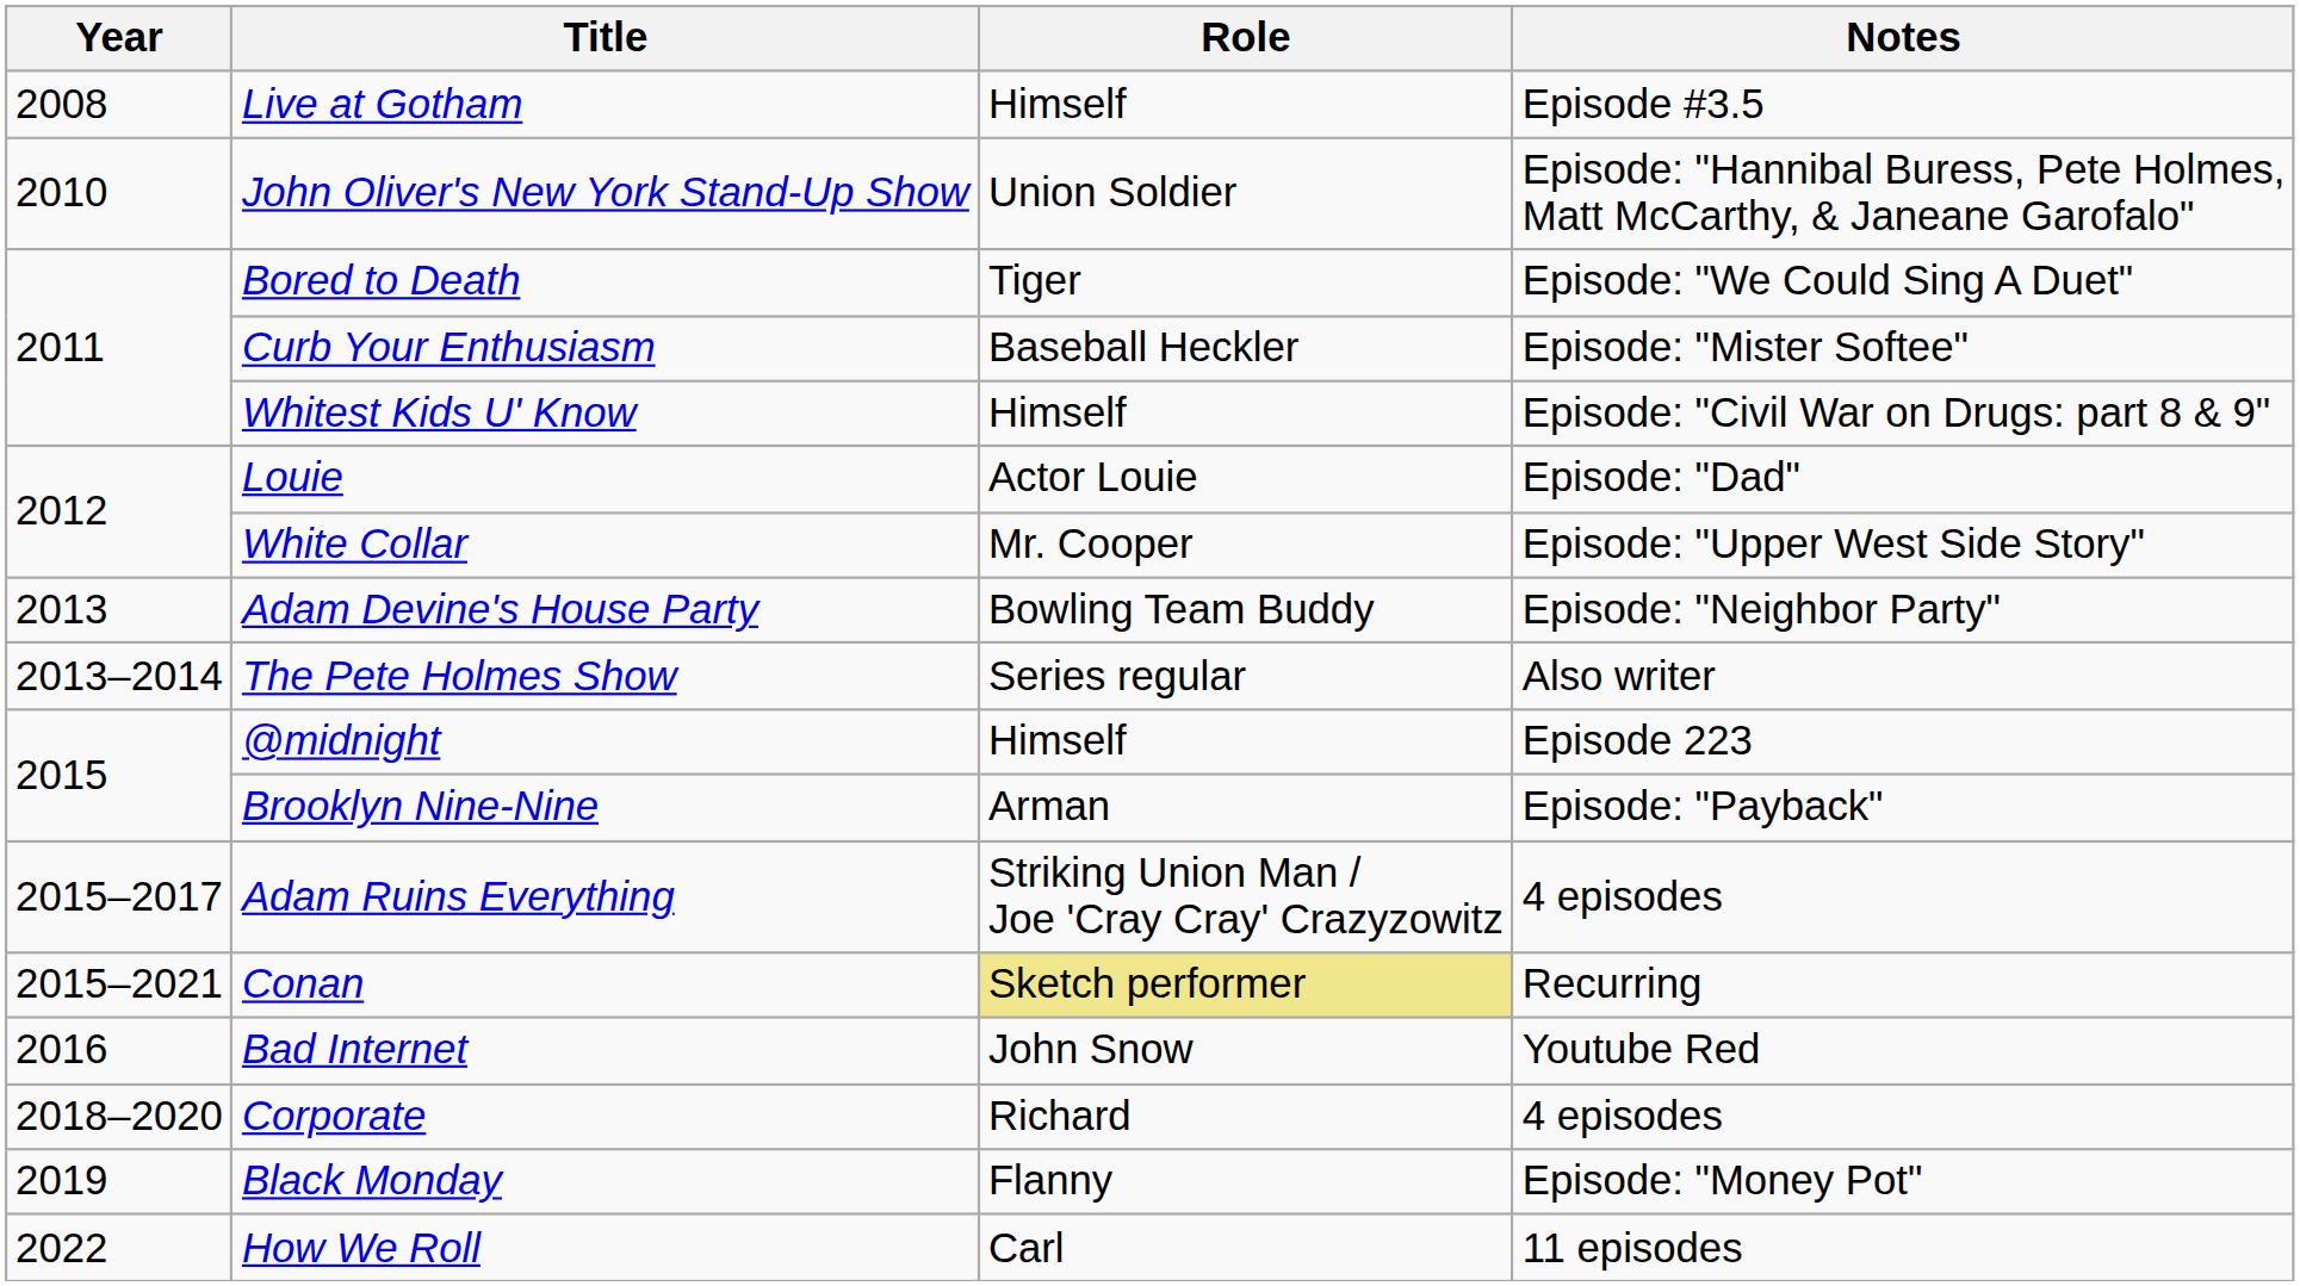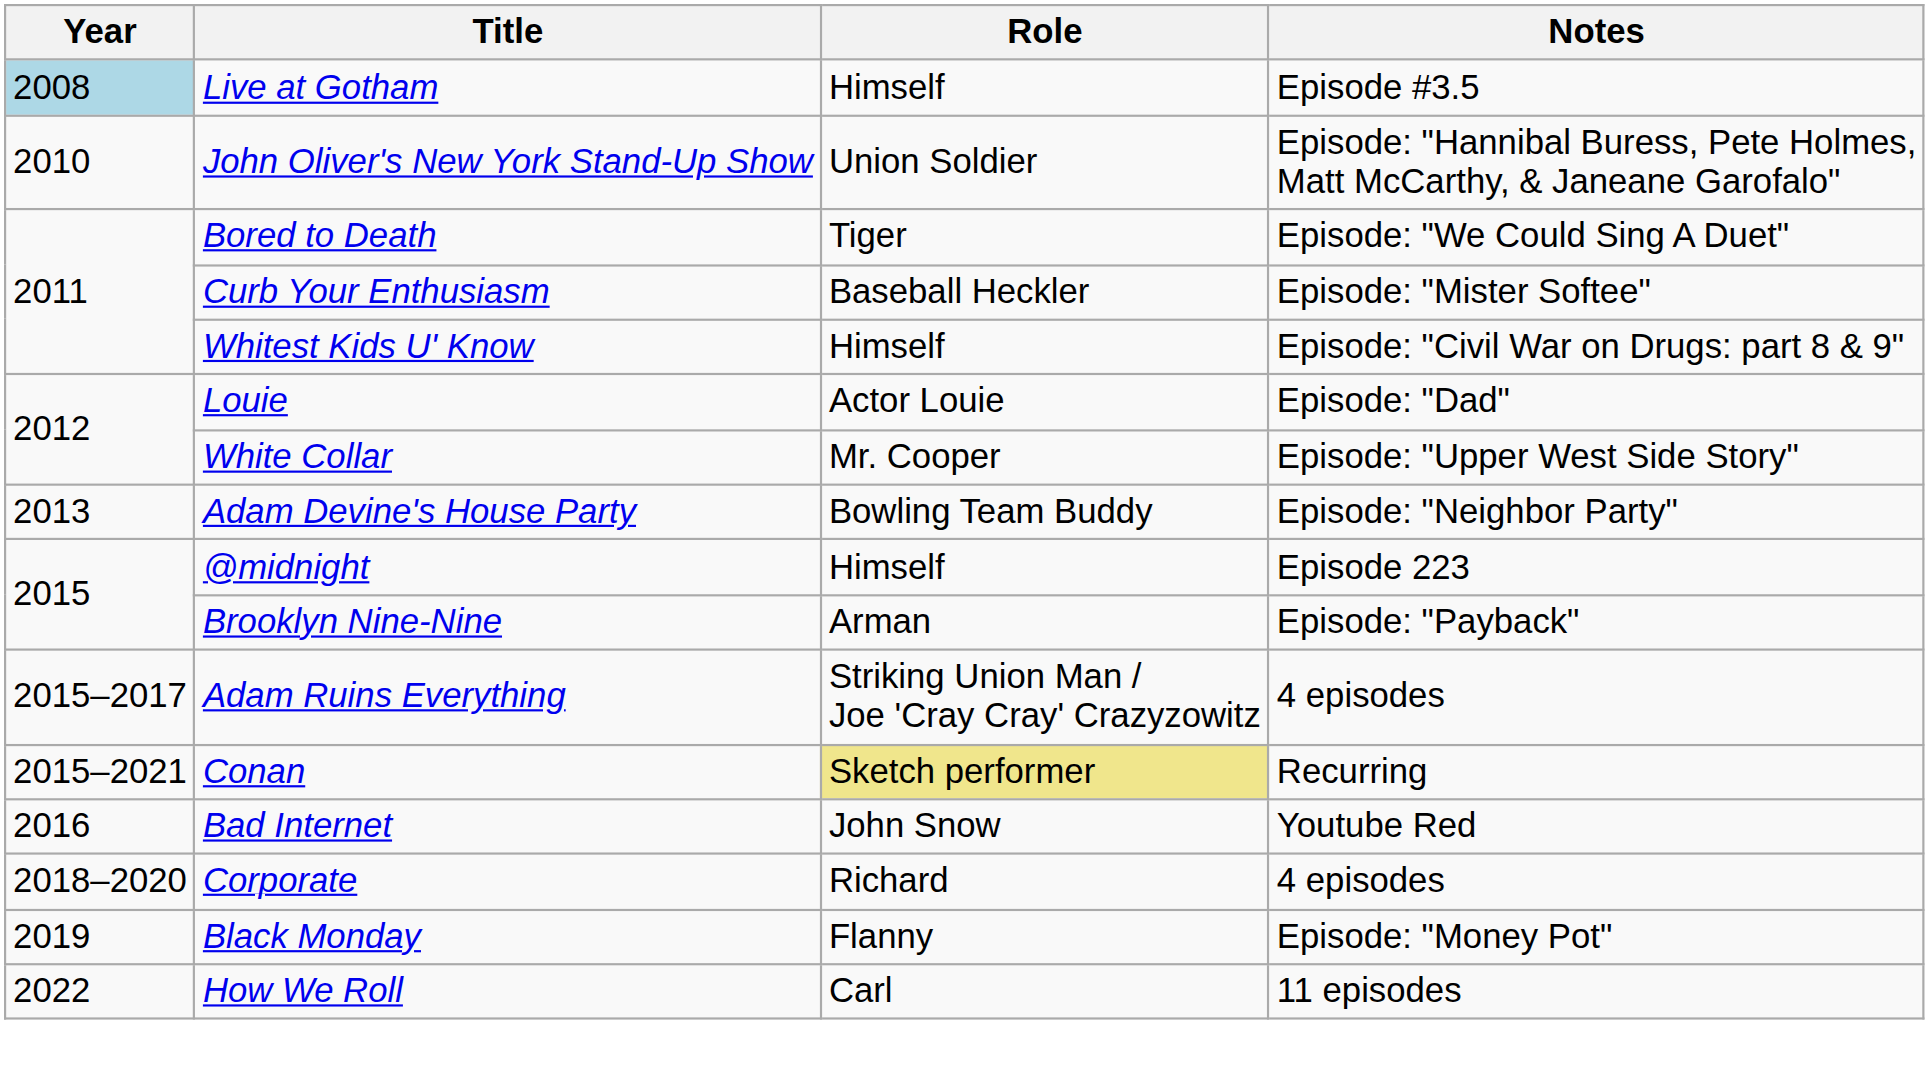 <table class="wikitable sortable">
 <tr>
 <th>Year</th>
 <th>Title</th>
 <th>Role</th>
 <th class="unsortable">Notes</th>
 </tr>
 <tr>
-<td>2008</td>
+<td style="background: lightblue;">2008</td>
 <td><em><a href='#'>Live at Gotham</a></em></td>
 <td>Himself</td>
 <td>Episode #3.5</td>
 </tr>
 <tr>
 <td>2010</td>
 <td><em><a href='#'>John Oliver's New York Stand-Up Show</a></em></td>
 <td>Union Soldier</td>
 <td>Episode: "Hannibal Buress, Pete Holmes,<br>Matt McCarthy, & Janeane Garofalo"</td>
 </tr>
 <tr>
 <td rowspan="3">2011</td>
 <td><em><a href='#'>Bored to Death</a></em></td>
 <td>Tiger</td>
 <td>Episode: "We Could Sing A Duet"</td>
 </tr>
 <tr>
 <td><em><a href='#'>Curb Your Enthusiasm</a></em></td>
 <td>Baseball Heckler</td>
 <td>Episode: "Mister Softee"</td>
 </tr>
 <tr>
 <td><em><a href='#'>Whitest Kids U' Know</a></em></td>
 <td>Himself</td>
 <td>Episode: "Civil War on Drugs: part 8 & 9"</td>
 </tr>
 <tr>
 <td rowspan="2">2012</td>
 <td><em><a href='#'>Louie</a></em></td>
 <td>Actor Louie</td>
 <td>Episode: "Dad"</td>
 </tr>
 <tr>
 <td><em><a href='#'>White Collar</a></em></td>
 <td>Mr. Cooper</td>
 <td>Episode: "Upper West Side Story"</td>
 </tr>
 <tr>
 <td>2013</td>
 <td><em><a href='#'>Adam Devine's House Party</a></em></td>
 <td>Bowling Team Buddy</td>
 <td>Episode: "Neighbor Party"</td>
-</tr>
-<tr>
-<td>2013–2014</td>
-<td><em><a href='#'>The Pete Holmes Show</a></em></td>
-<td>Series regular</td>
-<td>Also writer</td>
 </tr>
 <tr>
 <td rowspan="2">2015</td>
 <td><em><a href='#'>@midnight</a></em></td>
 <td>Himself</td>
 <td>Episode 223</td>
 </tr>
 <tr>
 <td><em><a href='#'>Brooklyn Nine-Nine</a></em></td>
 <td>Arman</td>
 <td>Episode: "Payback"</td>
 </tr>
 <tr>
 <td>2015–2017</td>
 <td><em><a href='#'>Adam Ruins Everything</a></em></td>
 <td>Striking Union Man /<br>Joe 'Cray Cray' Crazyzowitz</td>
 <td>4 episodes</td>
 </tr>
 <tr>
 <td>2015–2021</td>
 <td><em><a href='#'>Conan</a></em></td>
 <td style="background: khaki;">Sketch performer</td>
 <td>Recurring</td>
 </tr>
 <tr>
 <td>2016</td>
 <td><em><a href='#'>Bad Internet</a></em></td>
 <td>John Snow</td>
 <td>Youtube Red</td>
 </tr>
 <tr>
 <td>2018–2020</td>
 <td><em><a href='#'>Corporate</a></em></td>
 <td>Richard</td>
 <td>4 episodes</td>
 </tr>
 <tr>
 <td>2019</td>
 <td><em><a href='#'>Black Monday</a></em></td>
 <td>Flanny</td>
 <td>Episode: "Money Pot"</td>
 </tr>
 <tr>
 <td>2022</td>
 <td><em><a href='#'>How We Roll</a></em></td>
 <td>Carl</td>
 <td>11 episodes</td>
 </tr>
 </table>
